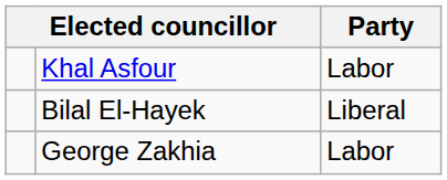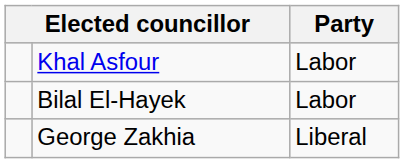 <table class="wikitable" style="float:right;clear:right;width:30%">
 <tr>
 <th colspan="2">Elected councillor</th>
 <th>Party</th>
 </tr>
 <tr>
 <td> </td>
 <td><a href='#'>Khal Asfour</a></td>
 <td>Labor</td>
 </tr>
 <tr>
 <td> </td>
 <td>Bilal El-Hayek</td>
-<td>Liberal</td>
+<td>Labor</td>
 </tr>
 <tr>
 <td> </td>
 <td>George Zakhia</td>
-<td>Labor</td>
+<td>Liberal</td>
 </tr>
 </table>
